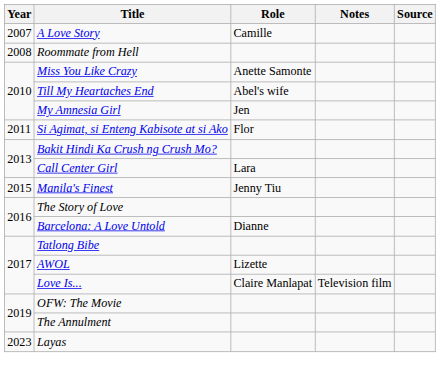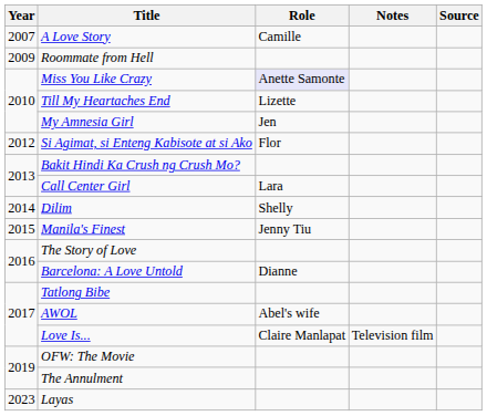 <table class="wikitable sortable" >
 <tr>
 <th>Year</th>
 <th>Title</th>
 <th>Role</th>
 <th class="unsortable">Notes </th>
 <th class="unsortable">Source </th>
 </tr>
 <tr>
 <td>2007</td>
 <td><em><a href='#'>A Love Story</a></em></td>
 <td>Camille</td>
 <td></td>
 <td></td>
 </tr>
 <tr>
-<td>2008</td>
+<td>2009</td>
 <td><em>Roommate from Hell</em></td>
 <td></td>
 <td></td>
 <td></td>
 </tr>
 <tr>
 <td rowspan="3">2010</td>
 <td><em><a href='#'>Miss You Like Crazy</a></em></td>
-<td>Anette Samonte</td>
+<td style="background: lavender;">Anette Samonte</td>
 <td></td>
 <td></td>
 </tr>
 <tr>
 <td><em><a href='#'>Till My Heartaches End</a></em></td>
-<td>Abel's wife</td>
+<td>Lizette</td>
 <td></td>
 <td></td>
 </tr>
 <tr>
 <td><em><a href='#'>My Amnesia Girl</a></em></td>
 <td>Jen</td>
 <td></td>
 <td></td>
 </tr>
 <tr>
-<td>2011</td>
+<td>2012</td>
 <td><em><a href='#'>Si Agimat, si Enteng Kabisote at si Ako</a></em></td>
 <td>Flor</td>
 <td></td>
 <td></td>
 </tr>
 <tr>
 <td rowspan="2">2013</td>
 <td><em><a href='#'>Bakit Hindi Ka Crush ng Crush Mo?</a></em></td>
 <td></td>
 <td></td>
 <td></td>
 </tr>
 <tr>
 <td><em><a href='#'>Call Center Girl</a></em></td>
 <td>Lara</td>
+<td></td>
+<td></td>
+</tr>
+<tr>
+<td>2014</td>
+<td><em><a href='#'>Dilim</a></em></td>
+<td>Shelly</td>
 <td></td>
 <td></td>
 </tr>
 <tr>
 <td>2015</td>
 <td><em><a href='#'>Manila's Finest</a></em></td>
 <td>Jenny Tiu</td>
 <td></td>
 <td></td>
 </tr>
 <tr>
 <td rowspan="2">2016</td>
 <td><em>The Story of Love</em></td>
 <td></td>
 <td></td>
 <td></td>
 </tr>
 <tr>
 <td><em><a href='#'>Barcelona: A Love Untold</a></em></td>
 <td>Dianne</td>
 <td></td>
 <td></td>
 </tr>
 <tr>
 <td rowspan="3">2017</td>
 <td><em><a href='#'>Tatlong Bibe</a></em></td>
 <td></td>
 <td></td>
 <td></td>
 </tr>
 <tr>
 <td><em><a href='#'>AWOL</a></em></td>
-<td>Lizette</td>
+<td>Abel's wife</td>
 <td></td>
 <td></td>
 </tr>
 <tr>
 <td><em><a href='#'>Love Is...</a></em></td>
 <td>Claire Manlapat</td>
 <td>Television film</td>
 <td></td>
 </tr>
 <tr>
 <td rowspan="2">2019</td>
 <td><em>OFW: The Movie</em></td>
 <td></td>
 <td></td>
 <td></td>
 </tr>
 <tr>
 <td><em>The Annulment</em></td>
 <td></td>
 <td></td>
 <td></td>
 </tr>
 <tr>
 <td>2023</td>
 <td><em>Layas</em></td>
 <td></td>
 <td></td>
 <td></td>
 </tr>
 </table>
